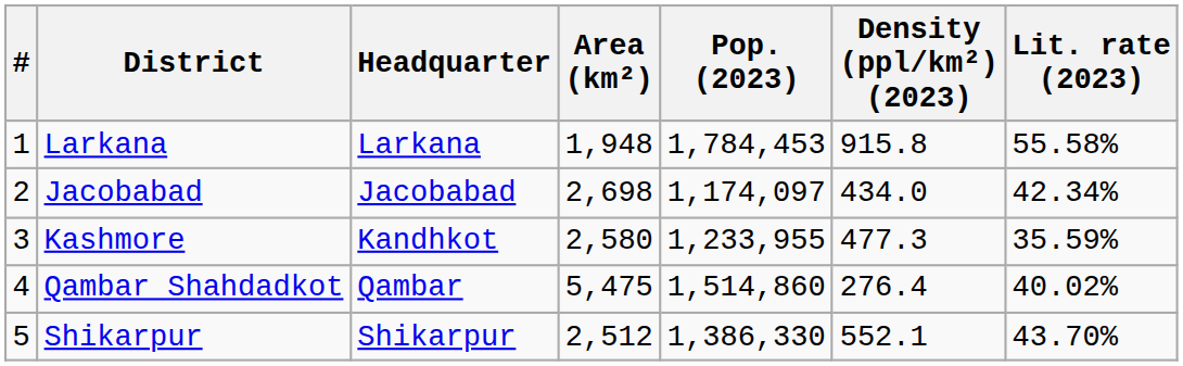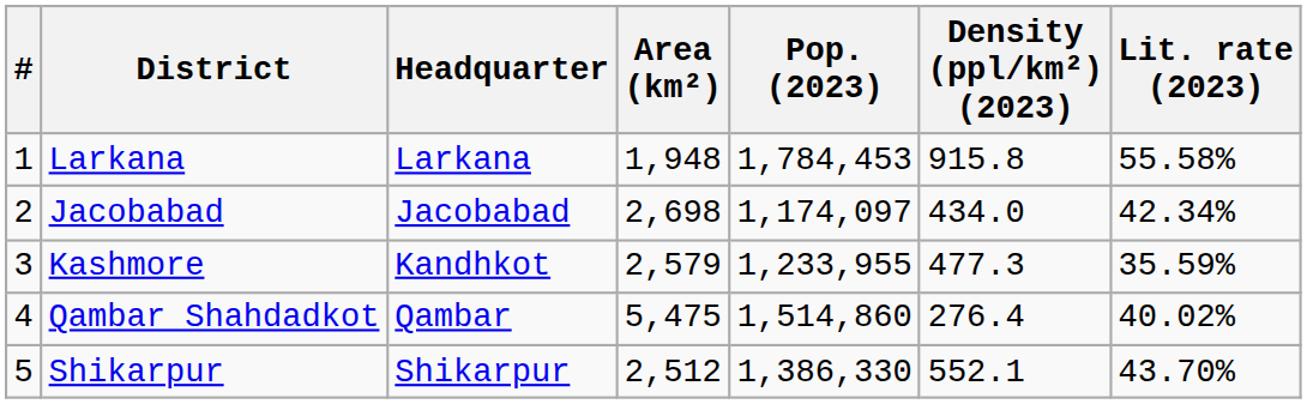 <table class="wikitable sortable">
 <tr>
 <th>#</th>
 <th>District</th>
 <th>Headquarter</th>
 <th>Area<br>(km²)</th>
 <th>Pop.<br>(2023)</th>
 <th>Density<br>(ppl/km²)<br>(2023)</th>
 <th>Lit. rate<br>(2023)</th>
 </tr>
 <tr>
 <td>1</td>
 <td><a href='#'>Larkana</a></td>
 <td><a href='#'>Larkana</a></td>
 <td>1,948</td>
 <td>1,784,453</td>
 <td>915.8</td>
 <td>55.58%</td>
 </tr>
 <tr>
 <td>2</td>
 <td><a href='#'>Jacobabad</a></td>
 <td><a href='#'>Jacobabad</a></td>
 <td>2,698</td>
 <td>1,174,097</td>
 <td>434.0</td>
 <td>42.34%</td>
 </tr>
 <tr>
 <td>3</td>
 <td><a href='#'>Kashmore</a></td>
 <td><a href='#'>Kandhkot</a></td>
-<td>2,580</td>
+<td>2,579</td>
 <td>1,233,955</td>
 <td>477.3</td>
 <td>35.59%</td>
 </tr>
 <tr>
 <td>4</td>
 <td><a href='#'>Qambar Shahdadkot</a></td>
 <td><a href='#'>Qambar</a></td>
 <td>5,475</td>
 <td>1,514,860</td>
 <td>276.4</td>
 <td>40.02%</td>
 </tr>
 <tr>
 <td>5</td>
 <td><a href='#'>Shikarpur</a></td>
 <td><a href='#'>Shikarpur</a></td>
 <td>2,512</td>
 <td>1,386,330</td>
 <td>552.1</td>
 <td>43.70%</td>
 </tr>
 </table>
